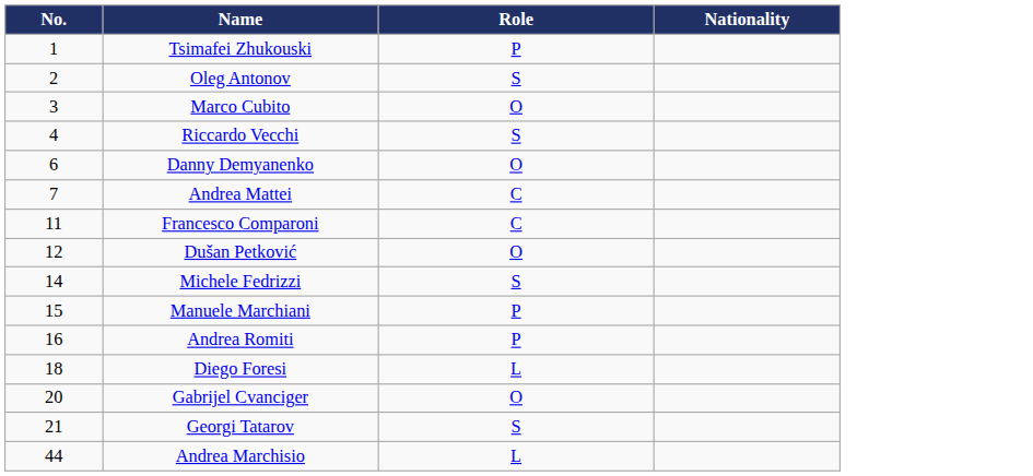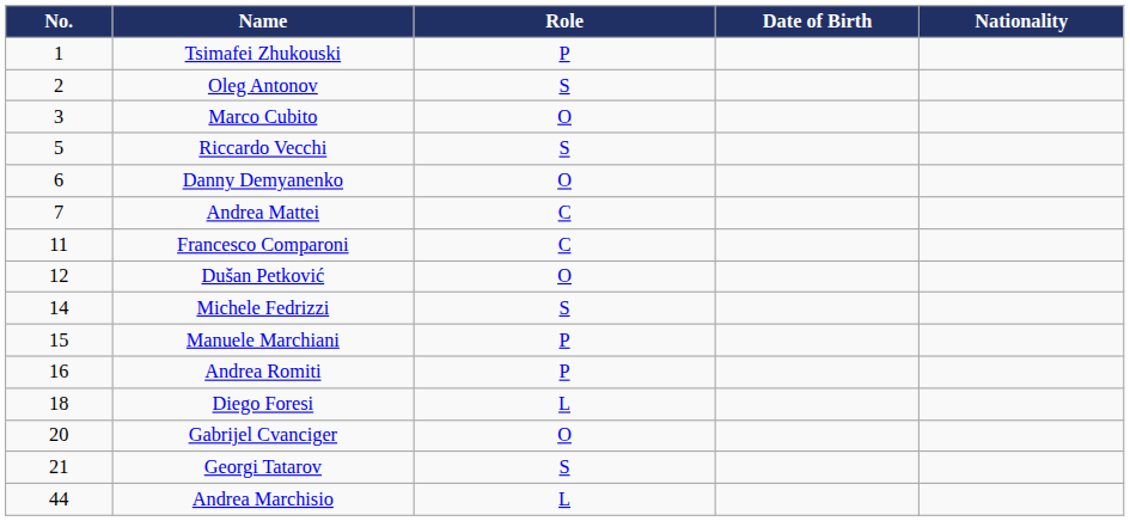 <table class="wikitable" style="font-size:91%; text-align:center;">
 <tr>
 <th style="width:5em; color:#FFFFFF; background-color:#203065">No.</th>
 <th style="width:15em; color:#FFFFFF; background-color:#203065">Name</th>
 <th style="width:15em; color:#FFFFFF; background-color:#203065">Role</th>
+<th style="width:10em; color:#FFFFFF; background-color:#203065">Date of Birth</th>
 <th style="width:10em; color:#FFFFFF; background-color:#203065">Nationality</th>
 </tr>
 <tr>
 <td>1</td>
 <td><a href='#'>Tsimafei Zhukouski</a></td>
 <td><a href='#'>P</a></td>
 <td></td>
+<td></td>
 </tr>
 <tr>
 <td>2</td>
 <td><a href='#'>Oleg Antonov</a></td>
 <td><a href='#'>S</a></td>
+<td></td>
 <td></td>
 </tr>
 <tr>
 <td>3</td>
 <td><a href='#'>Marco Cubito</a></td>
 <td><a href='#'>O</a></td>
 <td></td>
+<td></td>
 </tr>
 <tr>
-<td>4</td>
+<td>5</td>
 <td><a href='#'>Riccardo Vecchi</a></td>
 <td><a href='#'>S</a></td>
+<td></td>
 <td></td>
 </tr>
 <tr>
 <td>6</td>
 <td><a href='#'>Danny Demyanenko</a></td>
 <td><a href='#'>O</a></td>
 <td></td>
+<td></td>
 </tr>
 <tr>
 <td>7</td>
 <td><a href='#'>Andrea Mattei</a></td>
 <td><a href='#'>C</a></td>
+<td></td>
 <td></td>
 </tr>
 <tr>
 <td>11</td>
 <td><a href='#'>Francesco Comparoni</a></td>
 <td><a href='#'>C</a></td>
 <td></td>
+<td></td>
 </tr>
 <tr>
 <td>12</td>
 <td><a href='#'>Dušan Petković</a></td>
 <td><a href='#'>O</a></td>
+<td></td>
 <td></td>
 </tr>
 <tr>
 <td>14</td>
 <td><a href='#'>Michele Fedrizzi</a></td>
 <td><a href='#'>S</a></td>
 <td></td>
+<td></td>
 </tr>
 <tr>
 <td>15</td>
 <td><a href='#'>Manuele Marchiani</a></td>
 <td><a href='#'>P</a></td>
+<td></td>
 <td></td>
 </tr>
 <tr>
 <td>16</td>
 <td><a href='#'>Andrea Romiti</a></td>
 <td><a href='#'>P</a></td>
 <td></td>
+<td></td>
 </tr>
 <tr>
 <td>18</td>
 <td><a href='#'>Diego Foresi</a></td>
 <td><a href='#'>L</a></td>
+<td></td>
 <td></td>
 </tr>
 <tr>
 <td>20</td>
 <td><a href='#'>Gabrijel Cvanciger</a></td>
 <td><a href='#'>O</a></td>
 <td></td>
+<td></td>
 </tr>
 <tr>
 <td>21</td>
 <td><a href='#'>Georgi Tatarov</a></td>
 <td><a href='#'>S</a></td>
+<td></td>
 <td></td>
 </tr>
 <tr>
 <td>44</td>
 <td><a href='#'>Andrea Marchisio</a></td>
 <td><a href='#'>L</a></td>
 <td></td>
+<td></td>
 </tr>
 </table>
